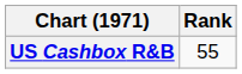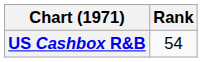 <table class="wikitable plainrowheaders">
 <tr>
 <th align="left">Chart (1971)</th>
 <th style="text-align:center;">Rank</th>
 </tr>
 <tr>
 <th scope="row"><a href='#'>US <em>Cashbox</em> R&B</a></th>
-<td style="text-align:center;">55</td>
+<td style="text-align:center;">54</td>
 </tr>
 </table>
